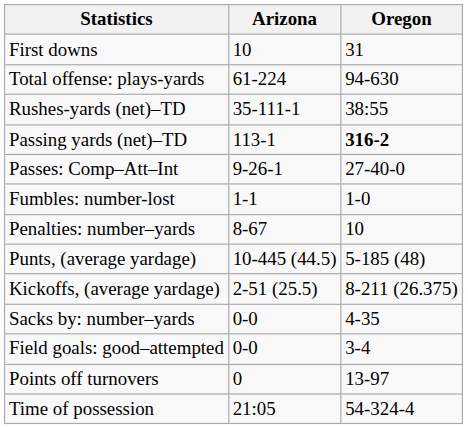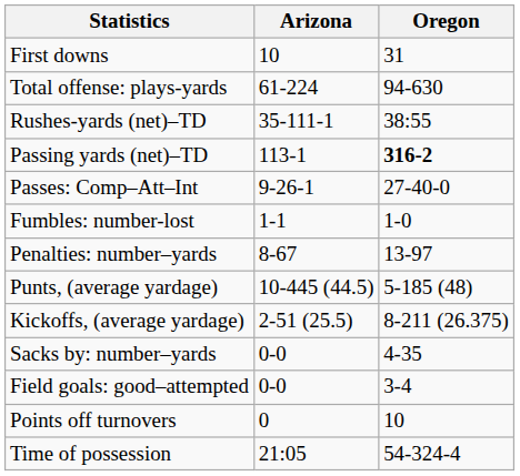 <table class="wikitable">
 <tr>
 <th>Statistics</th>
 <th>Arizona</th>
 <th>Oregon</th>
 </tr>
 <tr>
 <td>First downs</td>
 <td>10</td>
 <td>31</td>
 </tr>
 <tr>
 <td>Total offense: plays-yards</td>
 <td>61-224</td>
 <td>94-630</td>
 </tr>
 <tr>
 <td>Rushes-yards (net)–TD</td>
 <td>35-111-1</td>
 <td>38:55</td>
 </tr>
 <tr>
 <td>Passing yards (net)–TD</td>
 <td>113-1</td>
 <td><strong>316-2</strong></td>
 </tr>
 <tr>
 <td>Passes: Comp–Att–Int</td>
 <td>9-26-1</td>
 <td>27-40-0</td>
 </tr>
 <tr>
 <td>Fumbles: number-lost</td>
 <td>1-1</td>
 <td>1-0</td>
 </tr>
 <tr>
 <td>Penalties: number–yards</td>
 <td>8-67</td>
-<td>10</td>
+<td>13-97</td>
 </tr>
 <tr>
 <td>Punts, (average yardage)</td>
 <td>10-445 (44.5)</td>
 <td>5-185 (48)</td>
 </tr>
 <tr>
 <td>Kickoffs, (average yardage)</td>
 <td>2-51 (25.5)</td>
 <td>8-211 (26.375)</td>
 </tr>
 <tr>
 <td>Sacks by: number–yards</td>
 <td>0-0</td>
 <td>4-35</td>
 </tr>
 <tr>
 <td>Field goals: good–attempted</td>
 <td>0-0</td>
 <td>3-4</td>
 </tr>
 <tr>
 <td>Points off turnovers</td>
 <td>0</td>
-<td>13-97</td>
+<td>10</td>
 </tr>
 <tr>
 <td>Time of possession</td>
 <td>21:05</td>
 <td>54-324-4</td>
 </tr>
 </table>
